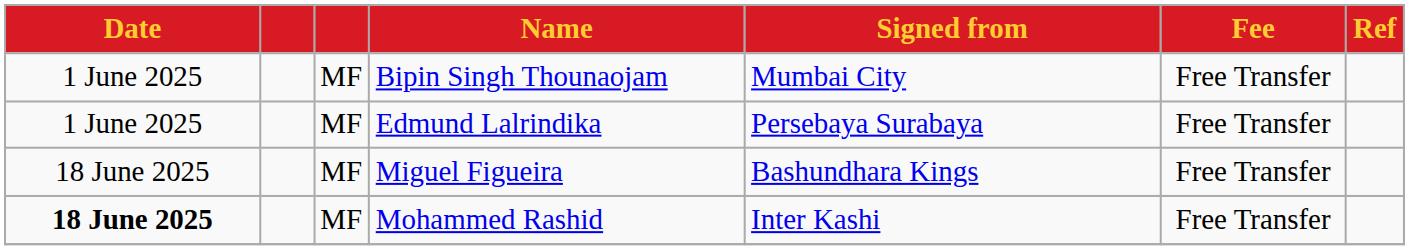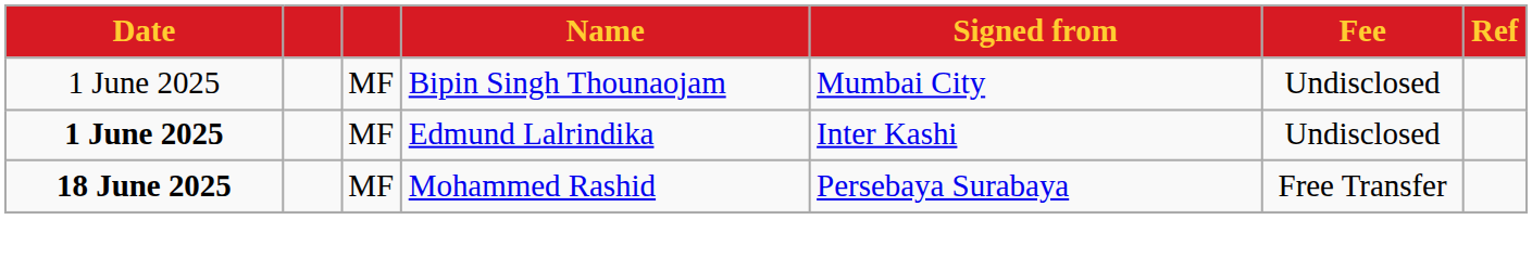 <table class="wikitable" style="text-align:center; font-size:90%;">
 <tr>
 <th style="background:#d71a23; color:#ffcd31; text-align:center; width:120px;">Date</th>
 <th style="background:#d71a23; color:#ffcd31; text-align:center; width:20px;"></th>
 <th style="background:#d71a23; color:#ffcd31; text-align:center; width:20px;"></th>
 <th style="background:#d71a23; color:#ffcd31; text-align:center; width:180px;">Name</th>
 <th style="background:#d71a23; color:#ffcd31; text-align:center; width:200px;">Signed from</th>
 <th style="background:#d71a23; color:#ffcd31; text-align:center; width:86px;">Fee</th>
 <th style="background:#d71a23; color:#ffcd31; text-align:center; width:20px;">Ref</th>
 </tr>
 <tr>
 <td>1 June 2025</td>
 <td></td>
 <td>MF</td>
 <td style="text-align:left"> <a href='#'>Bipin Singh Thounaojam</a></td>
 <td style="text-align:left"> <a href='#'>Mumbai City</a></td>
-<td>Free Transfer</td>
+<td>Undisclosed </td>
 <td></td>
 </tr>
 <tr>
-<td>1 June 2025</td>
+<td><strong>1 June 2025</strong></td>
 <td></td>
 <td>MF</td>
 <td style="text-align:left"> <a href='#'>Edmund Lalrindika</a></td>
-<td style="text-align: left;"> <a href='#'>Persebaya Surabaya</a></td>
-<td>Free Transfer</td>
-<td></td>
-</tr>
-<tr>
-<td>18 June 2025</td>
-<td></td>
-<td>MF</td>
-<td style="text-align: left;"> <a href='#'>Miguel Figueira</a></td>
-<td style="text-align: left;"> <a href='#'>Bashundhara Kings</a></td>
-<td>Free Transfer</td>
+<td style="text-align:left"> <a href='#'>Inter Kashi</a></td>
+<td>Undisclosed </td>
 <td></td>
 </tr>
 <tr>
 <td><strong>18 June 2025</strong></td>
 <td></td>
 <td>MF</td>
 <td style="text-align: left;"> <a href='#'>Mohammed Rashid</a></td>
-<td style="text-align:left"> <a href='#'>Inter Kashi</a></td>
+<td style="text-align: left;"> <a href='#'>Persebaya Surabaya</a></td>
 <td>Free Transfer</td>
 <td></td>
 </tr>
 <tr>
 </tr>
 </table>
